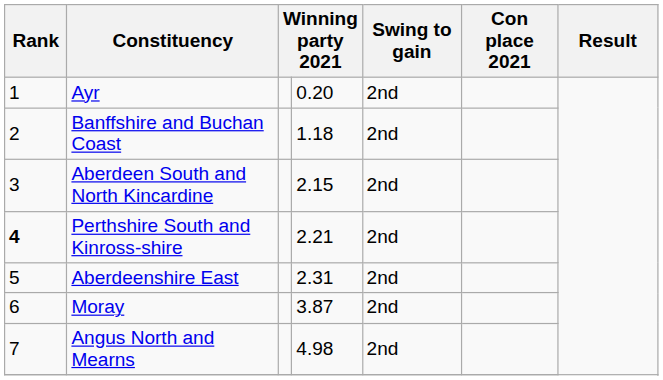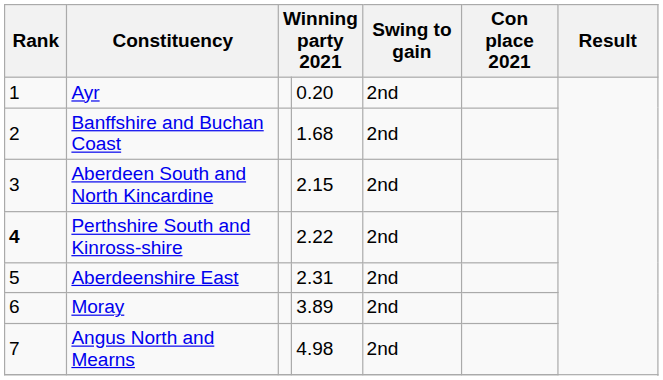 <table class="wikitable" style="width:550px">
 <tr>
 <th style="width:50px;">Rank</th>
 <th style="width:225px;">Constituency</th>
 <th colspan="2" style="width:175px;">Winning party 2021</th>
 <th style="width:100px;">Swing to gain</th>
 <th style="width:100px;">Con place 2021</th>
 <th style="width:100px;">Result</th>
 </tr>
 <tr>
 <td>1</td>
 <td><a href='#'>Ayr</a></td>
 <td></td>
 <td>0.20</td>
 <td>2nd</td>
 <td></td>
 </tr>
 <tr>
 <td>2</td>
 <td><a href='#'>Banffshire and Buchan Coast</a></td>
 <td></td>
-<td>1.18</td>
+<td>1.68</td>
 <td>2nd</td>
 <td></td>
 </tr>
 <tr>
 <td>3</td>
 <td><a href='#'>Aberdeen South and North Kincardine</a></td>
 <td></td>
 <td>2.15</td>
 <td>2nd</td>
 <td></td>
 </tr>
 <tr>
 <td><strong>4</strong></td>
 <td><a href='#'>Perthshire South and Kinross-shire</a></td>
 <td></td>
-<td>2.21</td>
+<td>2.22</td>
 <td>2nd</td>
 <td></td>
 </tr>
 <tr>
 <td>5</td>
 <td><a href='#'>Aberdeenshire East</a></td>
 <td></td>
 <td>2.31</td>
 <td>2nd</td>
 <td></td>
 </tr>
 <tr>
 <td>6</td>
 <td><a href='#'>Moray</a></td>
 <td></td>
-<td>3.87</td>
+<td>3.89</td>
 <td>2nd</td>
 <td></td>
 </tr>
 <tr>
 <td>7</td>
 <td><a href='#'>Angus North and Mearns</a></td>
 <td></td>
 <td>4.98</td>
 <td>2nd</td>
 <td></td>
 </tr>
 <tr>
 </tr>
 </table>
